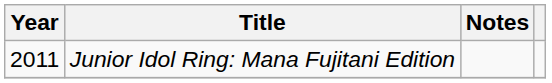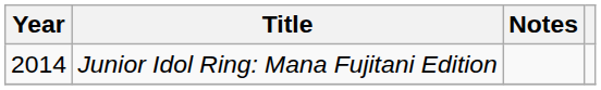 <table class="wikitable">
 <tr>
 <th>Year</th>
 <th>Title</th>
 <th>Notes</th>
 <th></th>
 </tr>
 <tr>
-<td>2011</td>
+<td>2014</td>
 <td><em>Junior Idol Ring: Mana Fujitani Edition</em></td>
 <td></td>
 <td></td>
 </tr>
 <tr>
 </tr>
 </table>
